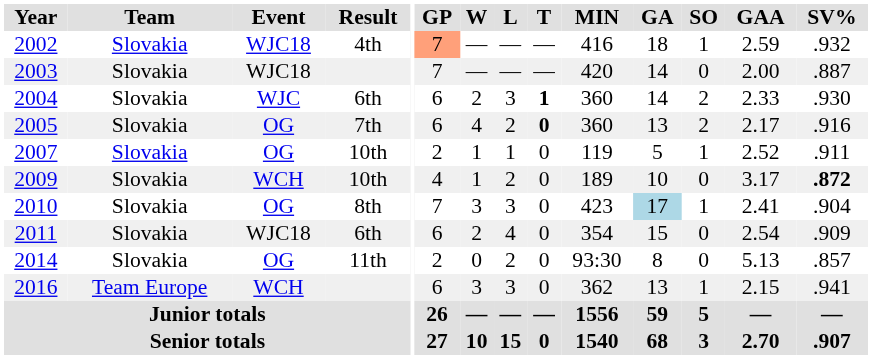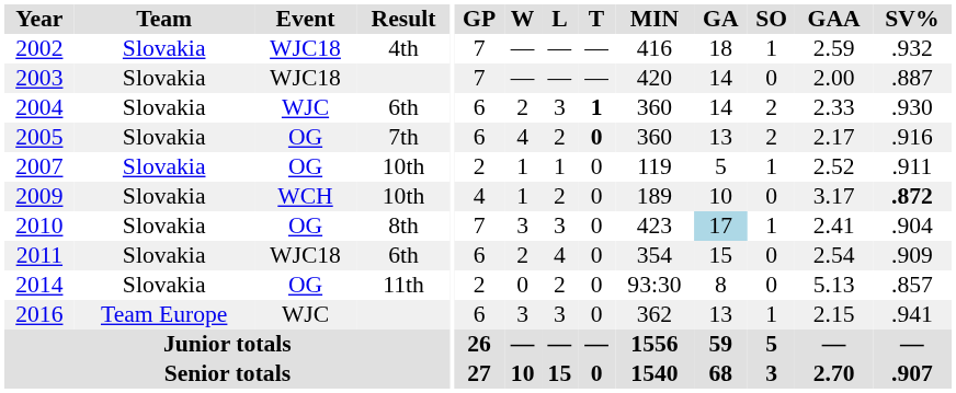 <table border="0" cellpadding="1" cellspacing="0" ID="Table3" style="text-align:center; width:40em">
 <tr ALIGN="center" bgcolor="#e0e0e0">
 <th>Year</th>
 <th>Team</th>
 <th>Event</th>
 <th>Result</th>
 <th rowspan="99" bgcolor="#ffffff"></th>
 <th>GP</th>
 <th>W</th>
 <th>L</th>
 <th>T</th>
 <th>MIN</th>
 <th>GA</th>
 <th>SO</th>
 <th>GAA</th>
 <th>SV%</th>
 </tr>
 <tr ALIGN="center">
 <td><a href='#'>2002</a></td>
 <td><a href='#'>Slovakia</a></td>
 <td><a href='#'>WJC18</a></td>
 <td>4th</td>
-<td style="background: lightsalmon;">7</td>
+<td>7</td>
 <td>—</td>
 <td>—</td>
 <td>—</td>
 <td>416</td>
 <td>18</td>
 <td>1</td>
 <td>2.59</td>
 <td>.932</td>
 </tr>
 <tr ALIGN="center" bgcolor="#f0f0f0">
 <td><a href='#'>2003</a></td>
 <td>Slovakia</td>
 <td>WJC18</td>
 <td></td>
 <td>7</td>
 <td>—</td>
 <td>—</td>
 <td>—</td>
 <td>420</td>
 <td>14</td>
 <td>0</td>
 <td>2.00</td>
 <td>.887</td>
 </tr>
 <tr ALIGN="center">
 <td><a href='#'>2004</a></td>
 <td>Slovakia</td>
 <td><a href='#'>WJC</a></td>
 <td>6th</td>
 <td>6</td>
 <td>2</td>
 <td>3</td>
 <td><strong>1</strong></td>
 <td>360</td>
 <td>14</td>
 <td>2</td>
 <td>2.33</td>
 <td>.930</td>
 </tr>
 <tr ALIGN="center" bgcolor="#f0f0f0">
 <td><a href='#'>2005</a></td>
 <td>Slovakia</td>
 <td><a href='#'>OG</a></td>
 <td>7th</td>
 <td>6</td>
 <td>4</td>
 <td>2</td>
 <td><strong>0</strong></td>
 <td>360</td>
 <td>13</td>
 <td>2</td>
 <td>2.17</td>
 <td>.916</td>
 </tr>
 <tr ALIGN="center">
 <td><a href='#'>2007</a></td>
 <td><a href='#'>Slovakia</a></td>
 <td><a href='#'>OG</a></td>
 <td>10th</td>
 <td>2</td>
 <td>1</td>
 <td>1</td>
 <td>0</td>
 <td>119</td>
 <td>5</td>
 <td>1</td>
 <td>2.52</td>
 <td>.911</td>
 </tr>
 <tr ALIGN="center" bgcolor="#f0f0f0">
 <td><a href='#'>2009</a></td>
 <td>Slovakia</td>
 <td><a href='#'>WCH</a></td>
 <td>10th</td>
 <td>4</td>
 <td>1</td>
 <td>2</td>
 <td>0</td>
 <td>189</td>
 <td>10</td>
 <td>0</td>
 <td>3.17</td>
 <td><strong>.872</strong></td>
 </tr>
 <tr ALIGN="center">
 <td><a href='#'>2010</a></td>
 <td>Slovakia</td>
 <td><a href='#'>OG</a></td>
 <td>8th</td>
 <td>7</td>
 <td>3</td>
 <td>3</td>
 <td>0</td>
 <td>423</td>
 <td style="background: lightblue;">17</td>
 <td>1</td>
 <td>2.41</td>
 <td>.904</td>
 </tr>
 <tr ALIGN="center" bgcolor="#f0f0f0">
 <td><a href='#'>2011</a></td>
 <td>Slovakia</td>
 <td>WJC18</td>
 <td>6th</td>
 <td>6</td>
 <td>2</td>
 <td>4</td>
 <td>0</td>
 <td>354</td>
 <td>15</td>
 <td>0</td>
 <td>2.54</td>
 <td>.909</td>
 </tr>
 <tr ALIGN="center">
 <td><a href='#'>2014</a></td>
 <td>Slovakia</td>
 <td><a href='#'>OG</a></td>
 <td>11th</td>
 <td>2</td>
 <td>0</td>
 <td>2</td>
 <td>0</td>
 <td>93:30</td>
 <td>8</td>
 <td>0</td>
 <td>5.13</td>
 <td>.857</td>
 </tr>
 <tr ALIGN="center" bgcolor="#f0f0f0">
 <td><a href='#'>2016</a></td>
 <td><a href='#'>Team Europe</a></td>
-<td><a href='#'>WCH</a></td>
+<td>WJC</td>
 <td></td>
 <td>6</td>
 <td>3</td>
 <td>3</td>
 <td>0</td>
 <td>362</td>
 <td>13</td>
 <td>1</td>
 <td>2.15</td>
 <td>.941</td>
 </tr>
 <tr ALIGN="center" bgcolor="#e0e0e0">
 <th colspan=4>Junior totals</th>
 <th>26</th>
 <th>—</th>
 <th>—</th>
 <th>—</th>
 <th>1556</th>
 <th>59</th>
 <th>5</th>
 <th>—</th>
 <th>—</th>
 </tr>
 <tr ALIGN="center" bgcolor="#e0e0e0">
 <th colspan=4>Senior totals</th>
 <th>27</th>
 <th>10</th>
 <th>15</th>
 <th>0</th>
 <th>1540</th>
 <th>68</th>
 <th>3</th>
 <th>2.70</th>
 <th>.907</th>
 </tr>
 </table>
